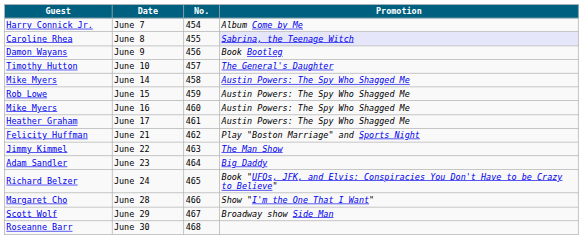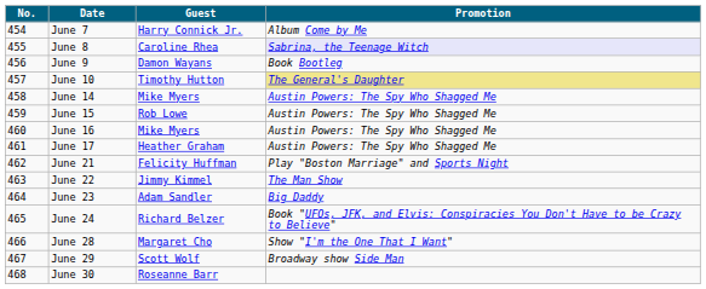 <table class="wikitable" width="100%">
 <tr>
+<th width="5%" style="background:#006080; color:white"><abbr>No.</abbr></th>
+<th width="10%" style="background:#006080; color:white">Date</th>
 <th width="15%" style="background:#006080; color:white">Guest</th>
-<th width="10%" style="background:#006080; color:white">Date</th>
-<th width="5%" style="background:#006080; color:white"><abbr>No.</abbr></th>
 <th width="50%" style="background:#006080; color:white">Promotion</th>
 </tr>
 <tr>
+<td>454</td>
+<td>June 7</td>
 <td><a href='#'>Harry Connick Jr.</a></td>
-<td>June 7</td>
-<td>454</td>
 <td><em>Album <a href='#'>Come by Me</a></em></td>
 </tr>
 <tr>
+<td>455</td>
+<td>June 8</td>
 <td><a href='#'>Caroline Rhea</a></td>
-<td>June 8</td>
-<td>455</td>
 <td style="background: lavender;"><em><a href='#'>Sabrina, the Teenage Witch</a></em></td>
 </tr>
 <tr>
+<td>456</td>
+<td>June 9</td>
 <td><a href='#'>Damon Wayans</a></td>
-<td>June 9</td>
-<td>456</td>
 <td><em>Book <a href='#'>Bootleg</a></em></td>
 </tr>
 <tr>
+<td>457</td>
+<td>June 10</td>
 <td><a href='#'>Timothy Hutton</a></td>
-<td>June 10</td>
-<td>457</td>
-<td><em><a href='#'>The General's Daughter</a></em></td>
+<td style="background: khaki;"><em><a href='#'>The General's Daughter</a></em></td>
 </tr>
 <tr>
+<td>458</td>
+<td>June 14</td>
 <td><a href='#'>Mike Myers</a></td>
-<td>June 14</td>
-<td>458</td>
 <td><em><a href='#'>Austin Powers: The Spy Who Shagged Me</a></em></td>
 </tr>
 <tr>
+<td>459</td>
+<td>June 15</td>
 <td><a href='#'>Rob Lowe</a></td>
-<td>June 15</td>
-<td>459</td>
 <td><em>Austin Powers: The Spy Who Shagged Me</em></td>
 </tr>
 <tr>
+<td>460</td>
+<td>June 16</td>
 <td><a href='#'>Mike Myers</a></td>
-<td>June 16</td>
-<td>460</td>
 <td><em>Austin Powers: The Spy Who Shagged Me</em></td>
 </tr>
 <tr>
+<td>461</td>
+<td>June 17</td>
 <td><a href='#'>Heather Graham</a></td>
-<td>June 17</td>
-<td>461</td>
 <td><em>Austin Powers: The Spy Who Shagged Me</em></td>
 </tr>
 <tr>
+<td>462</td>
+<td>June 21</td>
 <td><a href='#'>Felicity Huffman</a></td>
-<td>June 21</td>
-<td>462</td>
 <td><em>Play "Boston Marriage" and <a href='#'>Sports Night</a></em></td>
 </tr>
 <tr>
+<td>463</td>
+<td>June 22</td>
 <td><a href='#'>Jimmy Kimmel</a></td>
-<td>June 22</td>
-<td>463</td>
 <td><em><a href='#'>The Man Show</a></em></td>
 </tr>
 <tr>
+<td>464</td>
+<td>June 23</td>
 <td><a href='#'>Adam Sandler</a></td>
-<td>June 23</td>
-<td>464</td>
 <td><em><a href='#'>Big Daddy</a></em></td>
 </tr>
 <tr>
+<td>465</td>
+<td>June 24</td>
 <td><a href='#'>Richard Belzer</a></td>
-<td>June 24</td>
-<td>465</td>
 <td><em>Book "<a href='#'>UFOs, JFK, and Elvis: Conspiracies You Don't Have to be Crazy to Believe</a>"</em></td>
 </tr>
 <tr>
+<td>466</td>
+<td>June 28</td>
 <td><a href='#'>Margaret Cho</a></td>
-<td>June 28</td>
-<td>466</td>
 <td><em>Show "<a href='#'>I'm the One That I Want</a>"</em></td>
 </tr>
 <tr>
+<td>467</td>
+<td>June 29</td>
 <td><a href='#'>Scott Wolf</a></td>
-<td>June 29</td>
-<td>467</td>
 <td><em>Broadway show <a href='#'>Side Man</a></em></td>
 </tr>
 <tr>
+<td>468</td>
+<td>June 30</td>
 <td><a href='#'>Roseanne Barr</a></td>
-<td>June 30</td>
-<td>468</td>
 <td></td>
 </tr>
 </table>
